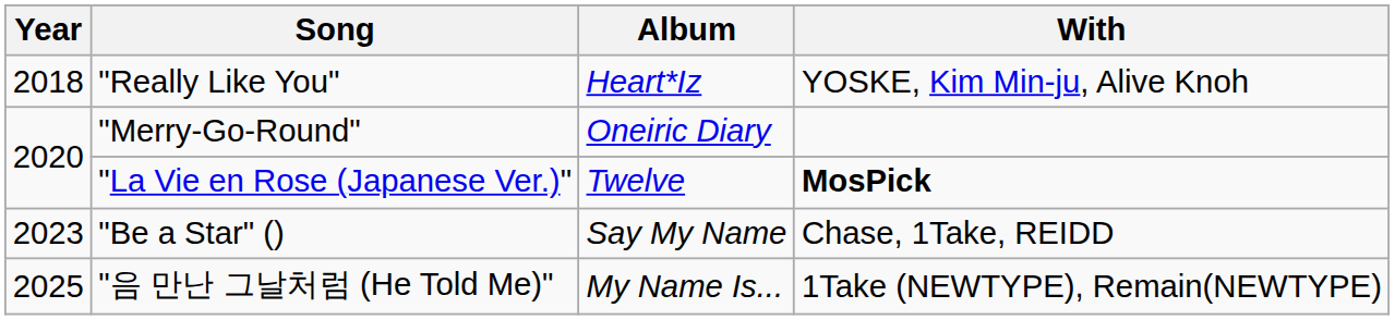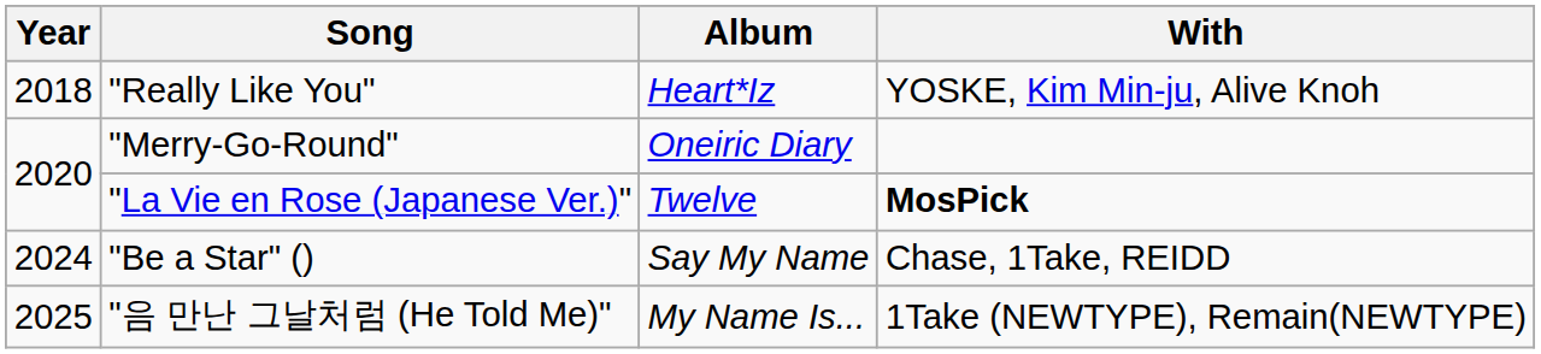 <table class="wikitable">
 <tr>
 <th scope="col">Year</th>
 <th scope="col">Song</th>
 <th scope="col">Album</th>
 <th scope="col">With</th>
 </tr>
 <tr>
 <td>2018</td>
 <td>"Really Like You"</td>
 <td><em><a href='#'>Heart*Iz</a></em></td>
 <td>YOSKE, <a href='#'>Kim Min-ju</a>, Alive Knoh</td>
 </tr>
 <tr>
 <td rowspan="2">2020</td>
 <td>"Merry-Go-Round"</td>
 <td><em><a href='#'>Oneiric Diary</a></em></td>
 <td></td>
 </tr>
 <tr>
 <td>"<a href='#'>La Vie en Rose (Japanese Ver.)</a>"</td>
 <td><em><a href='#'>Twelve</a></em></td>
 <td><strong>MosPick</strong></td>
 </tr>
 <tr>
-<td>2023</td>
+<td>2024</td>
 <td>"Be a Star" ()</td>
 <td><em>Say My Name</em></td>
 <td>Chase, 1Take, REIDD</td>
 </tr>
 <tr>
 <td>2025</td>
 <td>"음 만난 그날처럼 (He Told Me)"</td>
 <td><em>My Name Is...</em></td>
 <td>1Take (NEWTYPE), Remain(NEWTYPE)</td>
 </tr>
 </table>
